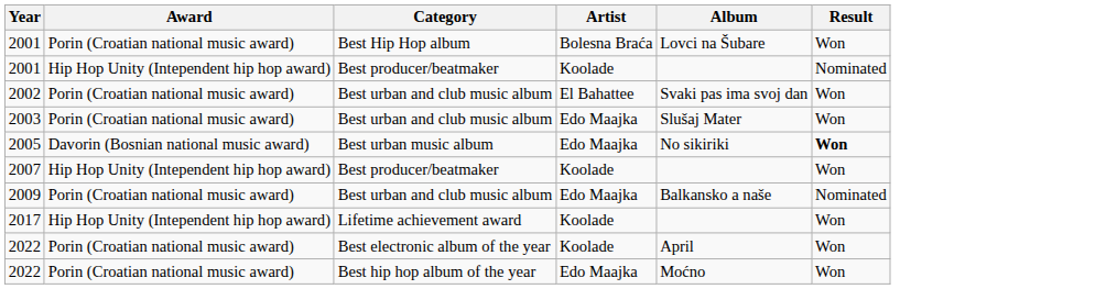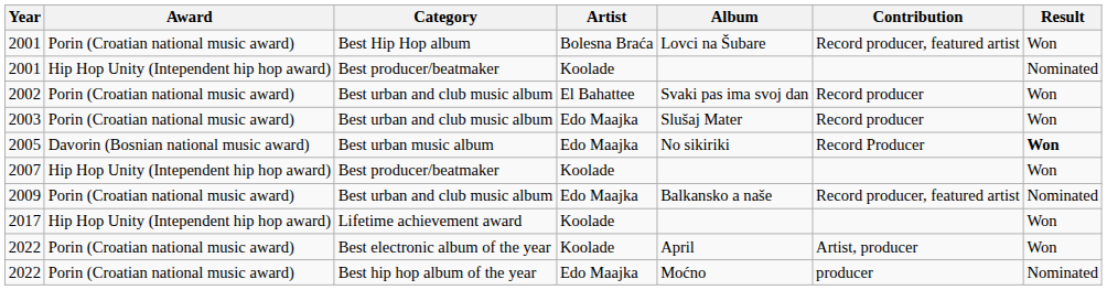 <table class="wikitable">
 <tr>
 <th>Year</th>
 <th>Award</th>
 <th>Category</th>
 <th>Artist</th>
 <th>Album</th>
+<th>Contribution</th>
 <th>Result</th>
 </tr>
 <tr>
 <td>2001</td>
 <td>Porin (Croatian national music award)</td>
 <td>Best Hip Hop album</td>
 <td>Bolesna Braća</td>
 <td>Lovci na Šubare</td>
+<td>Record producer, featured artist</td>
 <td>Won</td>
 </tr>
 <tr>
 <td>2001</td>
 <td>Hip Hop Unity (Intependent hip hop award)</td>
 <td>Best producer/beatmaker</td>
 <td>Koolade</td>
+<td></td>
 <td></td>
 <td>Nominated</td>
 </tr>
 <tr>
 <td>2002</td>
 <td>Porin (Croatian national music award)</td>
 <td>Best urban and club music album</td>
 <td>El Bahattee</td>
 <td>Svaki pas ima svoj dan</td>
+<td>Record producer</td>
 <td>Won</td>
 </tr>
 <tr>
 <td>2003</td>
 <td>Porin (Croatian national music award)</td>
 <td>Best urban and club music album</td>
 <td>Edo Maajka</td>
 <td>Slušaj Mater</td>
+<td>Record producer</td>
 <td>Won</td>
 </tr>
 <tr>
 <td>2005</td>
 <td>Davorin (Bosnian national music award)</td>
 <td>Best urban music album</td>
 <td>Edo Maajka</td>
 <td>No sikiriki</td>
+<td>Record Producer</td>
 <td><strong>Won</strong></td>
 </tr>
 <tr>
 <td>2007</td>
 <td>Hip Hop Unity (Intependent hip hop award)</td>
 <td>Best producer/beatmaker</td>
 <td>Koolade</td>
+<td></td>
 <td></td>
 <td>Won</td>
 </tr>
 <tr>
 <td>2009</td>
 <td>Porin (Croatian national music award)</td>
 <td>Best urban and club music album</td>
 <td>Edo Maajka</td>
 <td>Balkansko a naše</td>
+<td>Record producer, featured artist</td>
 <td>Nominated</td>
 </tr>
 <tr>
 <td>2017</td>
 <td>Hip Hop Unity (Intependent hip hop award)</td>
 <td>Lifetime achievement award</td>
 <td>Koolade</td>
+<td></td>
 <td></td>
 <td>Won</td>
 </tr>
 <tr>
 <td>2022</td>
 <td>Porin (Croatian national music award)</td>
 <td>Best electronic album of the year</td>
 <td>Koolade</td>
 <td>April</td>
+<td>Artist, producer</td>
 <td>Won</td>
 </tr>
 <tr>
 <td>2022</td>
 <td>Porin (Croatian national music award)</td>
 <td>Best hip hop album of the year</td>
 <td>Edo Maajka</td>
 <td>Moćno</td>
-<td>Won</td>
+<td>producer</td>
+<td>Nominated</td>
 </tr>
 </table>
